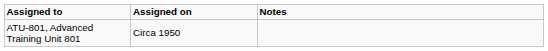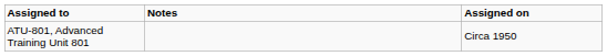 <table class="wikitable" style="width: 70%;">
 <tr>
 <td style="width: 200px;"><strong>Assigned to</strong></td>
+<td><strong>Notes</strong></td>
 <td style="width: 200px;"><strong>Assigned on</strong></td>
-<td><strong>Notes</strong></td>
 </tr>
 <tr>
 <td>ATU-801, Advanced Training Unit 801</td>
+<td></td>
 <td>Circa 1950</td>
-<td></td>
 </tr>
 </table>
